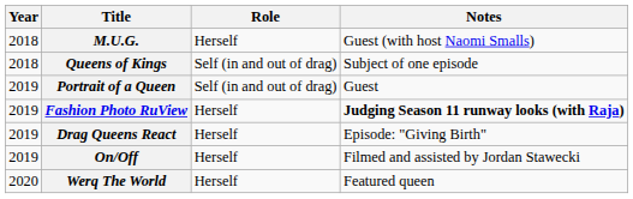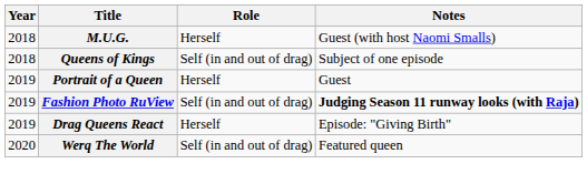 <table class="wikitable plainrowheaders sortable">
 <tr>
 <th scope="col">Year</th>
 <th scope="col">Title</th>
 <th scope="col">Role</th>
 <th scope="col">Notes</th>
 </tr>
 <tr>
 <td>2018</td>
 <th scope="row"><em>M.U.G.</em></th>
 <td>Herself</td>
 <td>Guest (with host <a href='#'>Naomi Smalls</a>)</td>
 </tr>
 <tr>
 <td>2018</td>
 <th scope="row"><em>Queens of Kings</em></th>
 <td>Self (in and out of drag)</td>
 <td>Subject of one episode</td>
 </tr>
 <tr>
 <td>2019</td>
 <th scope="row"><em>Portrait of a Queen</em></th>
-<td>Self (in and out of drag)</td>
+<td>Herself</td>
 <td>Guest</td>
 </tr>
 <tr>
 <td>2019</td>
 <th scope="row"><em><a href='#'>Fashion Photo RuView</a></em></th>
-<td>Herself</td>
+<td>Self (in and out of drag)</td>
 <td><strong>Judging Season 11 runway looks (with <a href='#'>Raja</a>)</strong></td>
 </tr>
 <tr>
 <td>2019</td>
 <th scope="row"><em>Drag Queens React</em></th>
 <td>Herself</td>
 <td>Episode: "Giving Birth"</td>
 </tr>
 <tr>
-<td>2019</td>
-<th scope="row"><em>On/Off</em></th>
-<td>Herself</td>
-<td>Filmed and assisted by Jordan Stawecki</td>
-</tr>
-<tr>
 <td>2020</td>
 <th scope="row"><em>Werq The World</em></th>
-<td>Herself</td>
+<td>Self (in and out of drag)</td>
 <td>Featured queen</td>
 </tr>
 </table>
